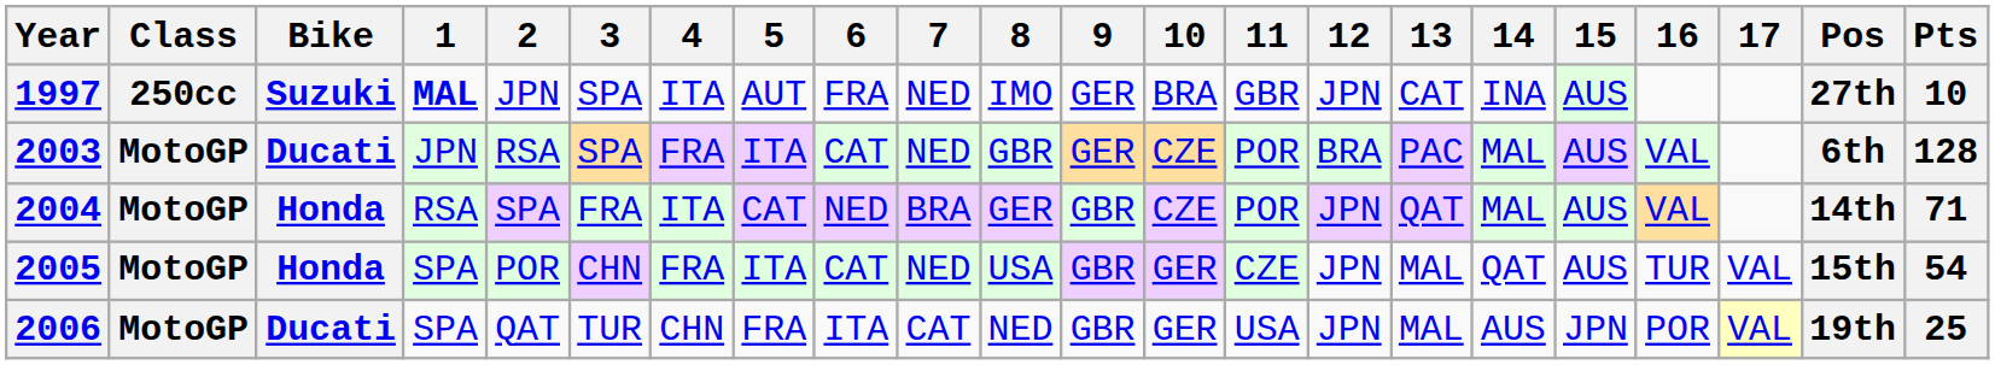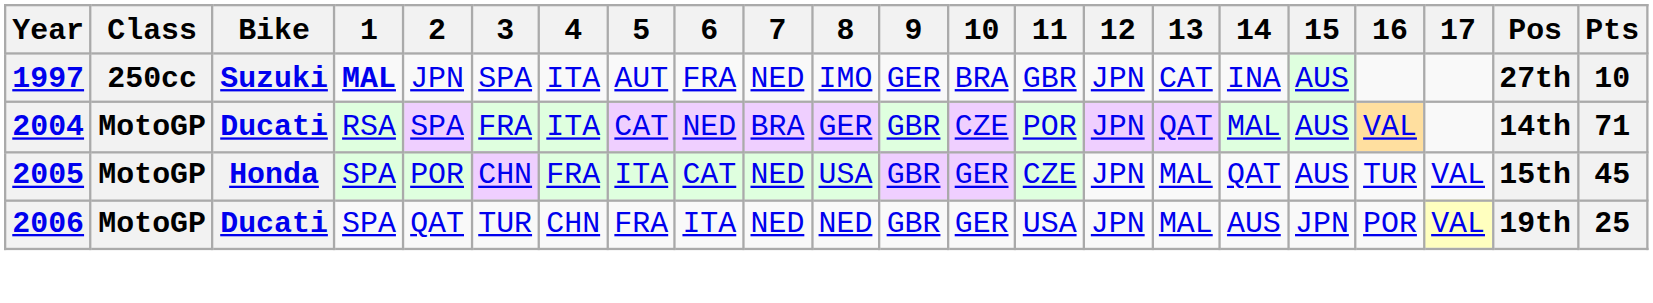 <table class="wikitable" style="text-align:center">
 <tr>
 <th>Year</th>
 <th>Class</th>
 <th>Bike</th>
 <th>1</th>
 <th>2</th>
 <th>3</th>
 <th>4</th>
 <th>5</th>
 <th>6</th>
 <th>7</th>
 <th>8</th>
 <th>9</th>
 <th>10</th>
 <th>11</th>
 <th>12</th>
 <th>13</th>
 <th>14</th>
 <th>15</th>
 <th>16</th>
 <th>17</th>
 <th>Pos</th>
 <th>Pts</th>
 </tr>
 <tr>
 <th align="left"><a href='#'>1997</a></th>
 <th align="left">250cc</th>
 <th align="left"><a href='#'>Suzuki</a></th>
 <td><strong><a href='#'>MAL</a></strong></td>
 <td><a href='#'>JPN</a></td>
 <td><a href='#'>SPA</a></td>
 <td><a href='#'>ITA</a></td>
 <td><a href='#'>AUT</a></td>
 <td><a href='#'>FRA</a></td>
 <td><a href='#'>NED</a></td>
 <td><a href='#'>IMO</a></td>
 <td><a href='#'>GER</a></td>
 <td><a href='#'>BRA</a></td>
 <td><a href='#'>GBR</a></td>
 <td><a href='#'>JPN</a></td>
 <td><a href='#'>CAT</a></td>
 <td><a href='#'>INA</a></td>
 <td style="background:#DFFFDF;"><a href='#'>AUS</a> <br></td>
 <td></td>
 <td></td>
 <th>27th</th>
 <th>10</th>
 </tr>
 <tr>
-<th align="left"><a href='#'>2003</a></th>
+<th align="left"><a href='#'>2004</a></th>
 <th align="left">MotoGP</th>
 <th align="left"><a href='#'>Ducati</a></th>
-<td style="background:#DFFFDF;"><a href='#'>JPN</a> <br></td>
-<td style="background:#DFFFDF;"><a href='#'>RSA</a> <br></td>
-<td style="background:#FFDF9F;"><a href='#'>SPA</a> <br></td>
-<td style="background:#EFCFFF;"><a href='#'>FRA</a> <br></td>
-<td style="background:#EFCFFF;"><a href='#'>ITA</a> <br></td>
-<td style="background:#DFFFDF;"><a href='#'>CAT</a> <br></td>
-<td style="background:#DFFFDF;"><a href='#'>NED</a> <br></td>
-<td style="background:#DFFFDF;"><a href='#'>GBR</a> <br></td>
-<td style="background:#FFDF9F;"><a href='#'>GER</a> <br></td>
-<td style="background:#FFDF9F;"><a href='#'>CZE</a> <br></td>
-<td style="background:#DFFFDF;"><a href='#'>POR</a> <br></td>
-<td style="background:#DFFFDF;"><a href='#'>BRA</a> <br></td>
-<td style="background:#EFCFFF;"><a href='#'>PAC</a> <br></td>
-<td style="background:#DFFFDF;"><a href='#'>MAL</a> <br></td>
-<td style="background:#EFCFFF;"><a href='#'>AUS</a> <br></td>
-<td style="background:#DFFFDF;"><a href='#'>VAL</a> <br></td>
-<td></td>
-<th>6th</th>
-<th>128</th>
-</tr>
-<tr>
-<th align="left"><a href='#'>2004</a></th>
-<th align="left">MotoGP</th>
-<th align="left"><a href='#'>Honda</a></th>
 <td style="background:#DFFFDF;"><a href='#'>RSA</a> <br></td>
 <td style="background:#EFCFFF;"><a href='#'>SPA</a> <br></td>
 <td style="background:#DFFFDF;"><a href='#'>FRA</a> <br></td>
 <td style="background:#DFFFDF;"><a href='#'>ITA</a> <br></td>
 <td style="background:#EFCFFF;"><a href='#'>CAT</a> <br></td>
 <td style="background:#EFCFFF;"><a href='#'>NED</a> <br></td>
 <td style="background:#EFCFFF;"><a href='#'>BRA</a> <br></td>
 <td style="background:#EFCFFF;"><a href='#'>GER</a> <br></td>
 <td style="background:#DFFFDF;"><a href='#'>GBR</a> <br></td>
 <td style="background:#EFCFFF;"><a href='#'>CZE</a> <br></td>
 <td style="background:#DFFFDF;"><a href='#'>POR</a> <br></td>
 <td style="background:#EFCFFF;"><a href='#'>JPN</a> <br></td>
 <td style="background:#EFCFFF;"><a href='#'>QAT</a> <br></td>
 <td style="background:#DFFFDF;"><a href='#'>MAL</a> <br></td>
 <td style="background:#DFFFDF;"><a href='#'>AUS</a> <br></td>
 <td style="background:#FFDF9F;"><a href='#'>VAL</a> <br></td>
 <td></td>
 <th>14th</th>
 <th>71</th>
 </tr>
 <tr>
 <th align="left"><a href='#'>2005</a></th>
 <th align="left">MotoGP</th>
 <th align="left"><a href='#'>Honda</a></th>
 <td style="background:#DFFFDF;"><a href='#'>SPA</a> <br></td>
 <td style="background:#DFFFDF;"><a href='#'>POR</a> <br></td>
 <td style="background:#EFCFFF;"><a href='#'>CHN</a> <br></td>
 <td style="background:#DFFFDF;"><a href='#'>FRA</a> <br></td>
 <td style="background:#DFFFDF;"><a href='#'>ITA</a> <br></td>
 <td style="background:#DFFFDF;"><a href='#'>CAT</a> <br></td>
 <td style="background:#DFFFDF;"><a href='#'>NED</a> <br></td>
 <td style="background:#DFFFDF;"><a href='#'>USA</a> <br></td>
 <td style="background:#EFCFFF;"><a href='#'>GBR</a> <br></td>
 <td style="background:#EFCFFF;"><a href='#'>GER</a> <br></td>
 <td style="background:#DFFFDF;"><a href='#'>CZE</a> <br></td>
 <td><a href='#'>JPN</a></td>
 <td><a href='#'>MAL</a></td>
 <td><a href='#'>QAT</a></td>
 <td><a href='#'>AUS</a></td>
 <td><a href='#'>TUR</a></td>
 <td><a href='#'>VAL</a></td>
 <th>15th</th>
-<th>54</th>
+<th>45</th>
 </tr>
 <tr>
 <th align="left"><a href='#'>2006</a></th>
 <th align="left">MotoGP</th>
 <th align="left"><a href='#'>Ducati</a></th>
 <td><a href='#'>SPA</a></td>
 <td><a href='#'>QAT</a></td>
 <td><a href='#'>TUR</a></td>
 <td><a href='#'>CHN</a></td>
 <td><a href='#'>FRA</a></td>
 <td><a href='#'>ITA</a></td>
-<td><a href='#'>CAT</a></td>
+<td><a href='#'>NED</a></td>
 <td><a href='#'>NED</a></td>
 <td><a href='#'>GBR</a></td>
 <td><a href='#'>GER</a></td>
 <td><a href='#'>USA</a></td>
 <td><a href='#'>JPN</a></td>
 <td><a href='#'>MAL</a></td>
 <td><a href='#'>AUS</a></td>
 <td><a href='#'>JPN</a></td>
 <td><a href='#'>POR</a></td>
 <td style="background:#FFFFBF;"><a href='#'>VAL</a> <br></td>
 <th>19th</th>
 <th>25</th>
 </tr>
 </table>
